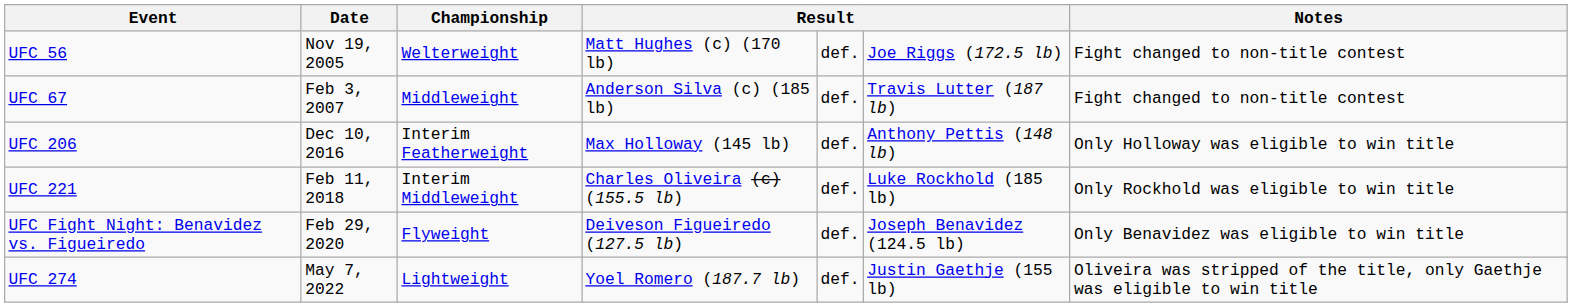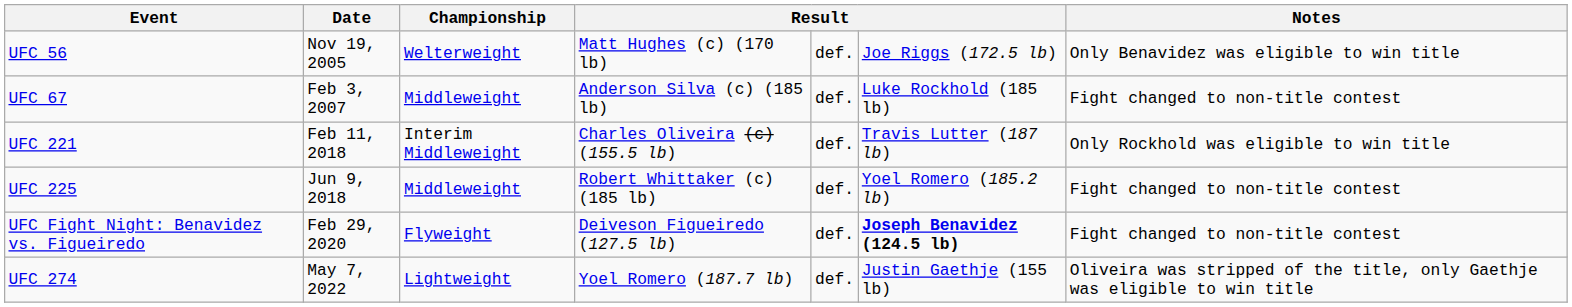 <table class="wikitable">
 <tr>
 <th>Event</th>
 <th>Date</th>
 <th>Championship</th>
 <th colspan=3>Result</th>
 <th>Notes</th>
 </tr>
 <tr>
 <td><a href='#'>UFC 56</a></td>
 <td>Nov 19, 2005</td>
 <td><a href='#'> Welterweight</a></td>
 <td><a href='#'>Matt Hughes</a> (c) (170 lb)</td>
 <td>def.</td>
 <td><a href='#'>Joe Riggs</a> (<em>172.5 lb</em>)</td>
-<td>Fight changed to non-title contest</td>
+<td>Only Benavidez was eligible to win title</td>
 </tr>
 <tr>
 <td><a href='#'>UFC 67</a></td>
 <td>Feb 3, 2007</td>
 <td><a href='#'> Middleweight</a></td>
 <td><a href='#'>Anderson Silva</a> (c) (185 lb)</td>
 <td>def.</td>
-<td><a href='#'>Travis Lutter</a> (<em>187 lb</em>)</td>
+<td><a href='#'>Luke Rockhold</a> (185 lb)</td>
 <td>Fight changed to non-title contest</td>
-</tr>
-<tr>
-<td><a href='#'>UFC 206</a></td>
-<td>Dec 10, 2016</td>
-<td>Interim <a href='#'> Featherweight</a></td>
-<td><a href='#'>Max Holloway</a> (145 lb)</td>
-<td>def.</td>
-<td><a href='#'>Anthony Pettis</a> (<em>148 lb</em>)</td>
-<td>Only Holloway was eligible to win title</td>
 </tr>
 <tr>
 <td><a href='#'>UFC 221</a></td>
 <td>Feb 11, 2018</td>
 <td>Interim <a href='#'> Middleweight</a></td>
 <td><a href='#'>Charles Oliveira</a> <s>(c)</s> (<em>155.5 lb</em>)</td>
 <td>def.</td>
-<td><a href='#'>Luke Rockhold</a> (185 lb)</td>
+<td><a href='#'>Travis Lutter</a> (<em>187 lb</em>)</td>
 <td>Only Rockhold was eligible to win title</td>
+</tr>
+<tr>
+<td><a href='#'>UFC 225</a></td>
+<td>Jun 9, 2018</td>
+<td><a href='#'> Middleweight</a></td>
+<td><a href='#'>Robert Whittaker</a> (c) (185 lb)</td>
+<td>def.</td>
+<td><a href='#'>Yoel Romero</a> (<em>185.2 lb</em>)</td>
+<td>Fight changed to non-title contest</td>
 </tr>
 <tr>
 <td><a href='#'>UFC Fight Night: Benavidez vs. Figueiredo</a></td>
 <td>Feb 29, 2020</td>
 <td><a href='#'> Flyweight</a></td>
 <td><a href='#'>Deiveson Figueiredo</a> (<em>127.5 lb</em>)</td>
 <td>def.</td>
-<td><a href='#'>Joseph Benavidez</a> (124.5 lb)</td>
-<td>Only Benavidez was eligible to win title</td>
+<td><strong><a href='#'>Joseph Benavidez</a> (124.5 lb)</strong></td>
+<td>Fight changed to non-title contest</td>
 </tr>
 <tr>
 <td><a href='#'>UFC 274</a></td>
 <td>May 7, 2022</td>
 <td><a href='#'>Lightweight</a></td>
 <td><a href='#'>Yoel Romero</a> (<em>187.7 lb</em>)</td>
 <td>def.</td>
 <td><a href='#'>Justin Gaethje</a> (155 lb)</td>
 <td>Oliveira was stripped of the title, only Gaethje was eligible to win title</td>
 </tr>
 </table>
